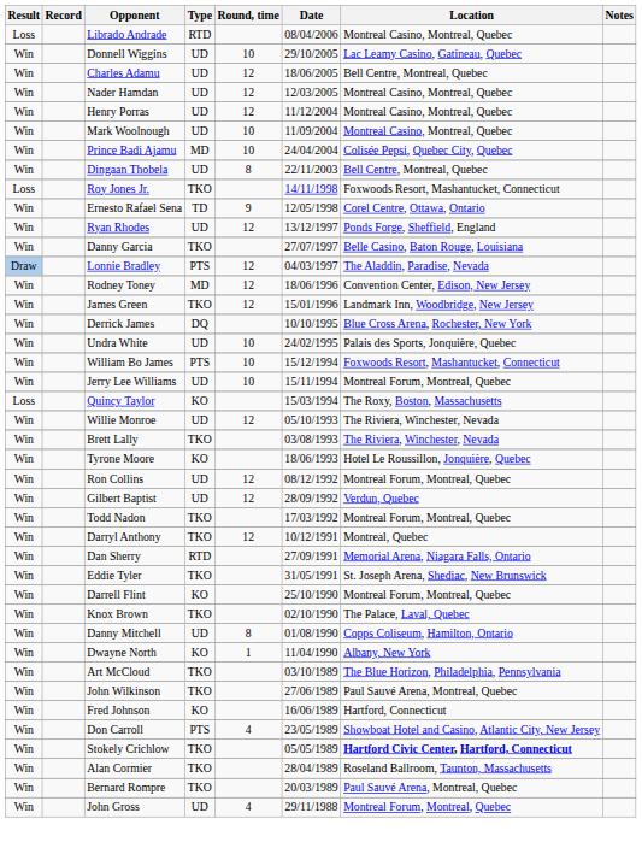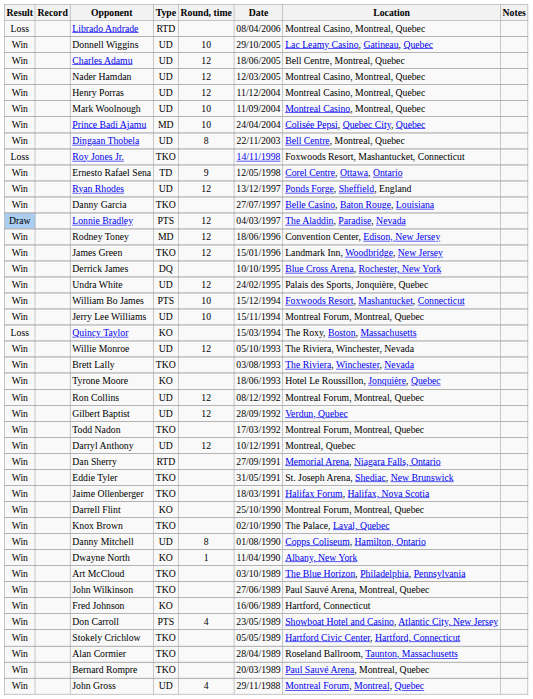 <table class="wikitable" style="text-align:center; font-size:95%">
 <tr>
 <th>Result</th>
 <th>Record</th>
 <th>Opponent</th>
 <th>Type</th>
 <th>Round, time</th>
 <th>Date</th>
 <th>Location</th>
 <th>Notes</th>
 </tr>
 <tr>
 <td>Loss</td>
 <td></td>
 <td align=left> <a href='#'>Librado Andrade</a></td>
 <td>RTD</td>
 <td></td>
 <td>08/04/2006</td>
 <td align=left> Montreal Casino, Montreal, Quebec</td>
 <td align=left></td>
 </tr>
 <tr>
 </tr>
 <tr align=center>
 <td>Win</td>
 <td></td>
 <td align=left> Donnell Wiggins</td>
 <td>UD</td>
 <td>10</td>
 <td>29/10/2005</td>
 <td align=left> <a href='#'>Lac Leamy Casino</a>, <a href='#'>Gatineau</a>, <a href='#'>Quebec</a></td>
 <td align=left></td>
 </tr>
 <tr>
 </tr>
 <tr align=center>
 <td>Win</td>
 <td></td>
 <td align=left> <a href='#'>Charles Adamu</a></td>
 <td>UD</td>
 <td>12</td>
 <td>18/06/2005</td>
 <td align=left> Bell Centre, Montreal, Quebec</td>
 <td align=left></td>
 </tr>
 <tr>
 </tr>
 <tr align=center>
 <td>Win</td>
 <td></td>
 <td align=left> Nader Hamdan</td>
 <td>UD</td>
 <td>12</td>
 <td>12/03/2005</td>
 <td align=left> Montreal Casino, Montreal, Quebec</td>
 <td align=left></td>
 </tr>
 <tr>
 </tr>
 <tr align=center>
 <td>Win</td>
 <td></td>
 <td align=left> Henry Porras</td>
 <td>UD</td>
 <td>12</td>
 <td>11/12/2004</td>
 <td align=left> Montreal Casino, Montreal, Quebec</td>
 <td align=left></td>
 </tr>
 <tr>
 </tr>
 <tr align=center>
 <td>Win</td>
 <td></td>
 <td align=left> Mark Woolnough</td>
 <td>UD</td>
 <td>10</td>
 <td>11/09/2004</td>
 <td align=left> <a href='#'>Montreal Casino</a>, Montreal, Quebec</td>
 <td align=left></td>
 </tr>
 <tr>
 </tr>
 <tr align=center>
 <td>Win</td>
 <td></td>
 <td align=left> <a href='#'>Prince Badi Ajamu</a></td>
 <td>MD</td>
 <td>10</td>
 <td>24/04/2004</td>
 <td align=left> <a href='#'>Colisée Pepsi</a>, <a href='#'>Quebec City</a>, <a href='#'>Quebec</a></td>
 <td align=left></td>
 </tr>
 <tr>
 </tr>
 <tr align=center>
 <td>Win</td>
 <td></td>
 <td align=left> <a href='#'>Dingaan Thobela</a></td>
 <td>UD</td>
 <td>8</td>
 <td>22/11/2003</td>
 <td align=left> <a href='#'>Bell Centre</a>, Montreal, Quebec</td>
 <td align=left></td>
 </tr>
 <tr>
 </tr>
 <tr align=center>
 <td>Loss</td>
 <td></td>
 <td align=left> <a href='#'>Roy Jones Jr.</a></td>
 <td>TKO</td>
 <td></td>
 <td><a href='#'>14/11/1998</a></td>
 <td align=left> Foxwoods Resort, Mashantucket, Connecticut</td>
 <td align=left></td>
 </tr>
 <tr>
 </tr>
 <tr align=center>
 <td>Win</td>
 <td></td>
 <td align=left> Ernesto Rafael Sena</td>
 <td>TD</td>
 <td>9</td>
 <td>12/05/1998</td>
 <td align=left> <a href='#'>Corel Centre</a>, <a href='#'>Ottawa</a>, <a href='#'>Ontario</a></td>
 <td align=left></td>
 </tr>
 <tr>
 </tr>
 <tr align=center>
 <td>Win</td>
 <td></td>
 <td align=left> <a href='#'>Ryan Rhodes</a></td>
 <td>UD</td>
 <td>12</td>
 <td>13/12/1997</td>
 <td align=left> <a href='#'>Ponds Forge</a>, <a href='#'>Sheffield</a>, England</td>
 <td align=left></td>
 </tr>
 <tr>
 </tr>
 <tr align=center>
 <td>Win</td>
 <td></td>
 <td align=left> Danny Garcia</td>
 <td>TKO</td>
 <td></td>
 <td>27/07/1997</td>
 <td align=left> <a href='#'>Belle Casino</a>, <a href='#'>Baton Rouge</a>, <a href='#'>Louisiana</a></td>
 <td align=left></td>
 </tr>
 <tr>
 </tr>
 <tr align=center>
 <td style="background:#abcdef;">Draw</td>
 <td></td>
 <td align=left> <a href='#'>Lonnie Bradley</a></td>
 <td>PTS</td>
 <td>12</td>
 <td>04/03/1997</td>
 <td align=left> <a href='#'>The Aladdin</a>, <a href='#'>Paradise</a>, <a href='#'>Nevada</a></td>
 <td align=left></td>
 </tr>
 <tr>
 </tr>
 <tr align=center>
 <td>Win</td>
 <td></td>
 <td align=left> Rodney Toney</td>
 <td>MD</td>
 <td>12</td>
 <td>18/06/1996</td>
 <td align=left> Convention Center, <a href='#'>Edison, New Jersey</a></td>
 <td align=left></td>
 </tr>
 <tr>
 </tr>
 <tr align=center>
 <td>Win</td>
 <td></td>
 <td align=left> James Green</td>
 <td>TKO</td>
 <td>12</td>
 <td>15/01/1996</td>
 <td align=left> Landmark Inn, <a href='#'>Woodbridge</a>, <a href='#'>New Jersey</a></td>
 <td align=left></td>
 </tr>
 <tr>
 </tr>
 <tr align=center>
 <td>Win</td>
 <td></td>
 <td align=left> Derrick James</td>
 <td>DQ</td>
 <td></td>
 <td>10/10/1995</td>
 <td align=left> <a href='#'>Blue Cross Arena</a>, <a href='#'>Rochester, New York</a></td>
 <td align=left></td>
 </tr>
 <tr>
 </tr>
 <tr align=center>
 <td>Win</td>
 <td></td>
 <td align=left> Undra White</td>
 <td>UD</td>
-<td>10</td>
+<td>12</td>
 <td>24/02/1995</td>
 <td align=left> Palais des Sports, Jonquière, Quebec</td>
 <td align=left></td>
 </tr>
 <tr>
 </tr>
 <tr align=center>
 <td>Win</td>
 <td></td>
 <td align=left> William Bo James</td>
 <td>PTS</td>
 <td>10</td>
 <td>15/12/1994</td>
 <td align=left> <a href='#'>Foxwoods Resort</a>, <a href='#'>Mashantucket</a>, <a href='#'>Connecticut</a></td>
 <td align=left></td>
 </tr>
 <tr>
 </tr>
 <tr align=center>
 <td>Win</td>
 <td></td>
 <td align=left> Jerry Lee Williams</td>
 <td>UD</td>
 <td>10</td>
 <td>15/11/1994</td>
 <td align=left> Montreal Forum, Montreal, Quebec</td>
 <td align=left></td>
 </tr>
 <tr>
 </tr>
 <tr align=center>
 <td>Loss</td>
 <td></td>
 <td align=left> <a href='#'>Quincy Taylor</a></td>
 <td>KO</td>
 <td></td>
 <td>15/03/1994</td>
 <td align=left> The Roxy, <a href='#'>Boston</a>, <a href='#'>Massachusetts</a></td>
 <td align=left></td>
 </tr>
 <tr>
 </tr>
 <tr align=center>
 <td>Win</td>
 <td></td>
 <td align=left> Willie Monroe</td>
 <td>UD</td>
 <td>12</td>
 <td>05/10/1993</td>
 <td align=left> The Riviera, Winchester, Nevada</td>
 <td align=left></td>
 </tr>
 <tr>
 </tr>
 <tr align=center>
 <td>Win</td>
 <td></td>
 <td align=left> Brett Lally</td>
 <td>TKO</td>
 <td></td>
 <td>03/08/1993</td>
 <td align=left> <a href='#'>The Riviera</a>, <a href='#'>Winchester</a>, <a href='#'>Nevada</a></td>
 <td align=left></td>
 </tr>
 <tr>
 </tr>
 <tr align=center>
 <td>Win</td>
 <td></td>
 <td align=left> Tyrone Moore</td>
 <td>KO</td>
 <td></td>
 <td>18/06/1993</td>
 <td align=left> Hotel Le Roussillon, <a href='#'>Jonquière</a>, <a href='#'>Quebec</a></td>
 <td align=left></td>
 </tr>
 <tr>
 </tr>
 <tr align=center>
 <td>Win</td>
 <td></td>
 <td align=left> Ron Collins</td>
 <td>UD</td>
 <td>12</td>
 <td>08/12/1992</td>
 <td align=left> Montreal Forum, Montreal, Quebec</td>
 <td align=left></td>
 </tr>
 <tr>
 </tr>
 <tr align=center>
 <td>Win</td>
 <td></td>
 <td align=left> Gilbert Baptist</td>
 <td>UD</td>
 <td>12</td>
 <td>28/09/1992</td>
 <td align=left> <a href='#'>Verdun, Quebec</a></td>
 <td align=left></td>
 </tr>
 <tr>
 </tr>
 <tr align=center>
 <td>Win</td>
 <td></td>
 <td align=left> Todd Nadon</td>
 <td>TKO</td>
 <td></td>
 <td>17/03/1992</td>
 <td align=left> Montreal Forum, Montreal, Quebec</td>
 <td align=left></td>
 </tr>
 <tr>
 </tr>
 <tr align=center>
 <td>Win</td>
 <td></td>
 <td align=left> Darryl Anthony</td>
-<td>TKO</td>
+<td>UD</td>
 <td>12</td>
 <td>10/12/1991</td>
 <td align=left> Montreal, Quebec</td>
 <td align=left></td>
 </tr>
 <tr>
 </tr>
 <tr align=center>
 <td>Win</td>
 <td></td>
 <td align=left> Dan Sherry</td>
 <td>RTD</td>
 <td></td>
 <td>27/09/1991</td>
 <td align=left> <a href='#'>Memorial Arena</a>, <a href='#'>Niagara Falls, Ontario</a></td>
 <td align=left></td>
 </tr>
 <tr>
 </tr>
 <tr align=center>
 <td>Win</td>
 <td></td>
 <td align=left> Eddie Tyler</td>
 <td>TKO</td>
 <td></td>
 <td>31/05/1991</td>
 <td align=left> St. Joseph Arena, <a href='#'>Shediac</a>, <a href='#'>New Brunswick</a></td>
 <td align=left></td>
 </tr>
 <tr>
+</tr>
+<tr align=center>
+<td>Win</td>
+<td></td>
+<td align=left> Jaime Ollenberger</td>
+<td>TKO</td>
+<td></td>
+<td>18/03/1991</td>
+<td align=left> <a href='#'>Halifax Forum</a>, <a href='#'>Halifax, Nova Scotia</a></td>
+<td align=left></td>
 </tr>
 <tr>
 </tr>
 <tr align=center>
 <td>Win</td>
 <td></td>
 <td align=left> Darrell Flint</td>
 <td>KO</td>
 <td></td>
 <td>25/10/1990</td>
 <td align=left> Montreal Forum, Montreal, Quebec</td>
 <td align=left></td>
 </tr>
 <tr>
 </tr>
 <tr align=center>
 <td>Win</td>
 <td></td>
 <td align=left> Knox Brown</td>
 <td>TKO</td>
 <td></td>
 <td>02/10/1990</td>
 <td align=left> The Palace, <a href='#'>Laval, Quebec</a></td>
 <td align=left></td>
 </tr>
 <tr>
 </tr>
 <tr align=center>
 <td>Win</td>
 <td></td>
 <td align=left> Danny Mitchell</td>
 <td>UD</td>
 <td>8</td>
 <td>01/08/1990</td>
 <td align=left> <a href='#'>Copps Coliseum</a>, <a href='#'>Hamilton, Ontario</a></td>
 <td align=left></td>
 </tr>
 <tr>
 </tr>
 <tr align=center>
 <td>Win</td>
 <td></td>
 <td align=left> Dwayne North</td>
 <td>KO</td>
 <td>1</td>
 <td>11/04/1990</td>
 <td align=left> <a href='#'>Albany, New York</a></td>
 <td align=left></td>
 </tr>
 <tr>
 </tr>
 <tr align=center>
 <td>Win</td>
 <td></td>
 <td align=left> Art McCloud</td>
 <td>TKO</td>
 <td></td>
 <td>03/10/1989</td>
 <td align=left> <a href='#'>The Blue Horizon</a>, <a href='#'>Philadelphia</a>, <a href='#'>Pennsylvania</a></td>
 <td align=left></td>
 </tr>
 <tr>
 </tr>
 <tr align=center>
 <td>Win</td>
 <td></td>
 <td align=left> John Wilkinson</td>
 <td>TKO</td>
 <td></td>
 <td>27/06/1989</td>
 <td align=left> Paul Sauvé Arena, Montreal, Quebec</td>
 <td align=left></td>
 </tr>
 <tr>
 </tr>
 <tr align=center>
 <td>Win</td>
 <td></td>
 <td align=left> Fred Johnson</td>
 <td>KO</td>
 <td></td>
 <td>16/06/1989</td>
 <td align=left> Hartford, Connecticut</td>
 <td align=left></td>
 </tr>
 <tr>
 </tr>
 <tr align=center>
 <td>Win</td>
 <td></td>
 <td align=left> Don Carroll</td>
 <td>PTS</td>
 <td>4</td>
 <td>23/05/1989</td>
 <td align=left> <a href='#'>Showboat Hotel and Casino</a>, <a href='#'>Atlantic City, New Jersey</a></td>
 <td align=left></td>
 </tr>
 <tr>
 </tr>
 <tr align=center>
 <td>Win</td>
 <td></td>
 <td align=left> Stokely Crichlow</td>
 <td>TKO</td>
 <td></td>
 <td>05/05/1989</td>
-<td align=left><strong> <a href='#'>Hartford Civic Center</a>, <a href='#'>Hartford, Connecticut</a></strong></td>
+<td align=left> <a href='#'>Hartford Civic Center</a>, <a href='#'>Hartford, Connecticut</a></td>
 <td align=left></td>
 </tr>
 <tr>
 </tr>
 <tr align=center>
 <td>Win</td>
 <td></td>
 <td align=left> Alan Cormier</td>
 <td>TKO</td>
 <td></td>
 <td>28/04/1989</td>
 <td align=left> Roseland Ballroom, <a href='#'>Taunton, Massachusetts</a></td>
 <td align=left></td>
 </tr>
 <tr>
 </tr>
 <tr align=center>
 <td>Win</td>
 <td></td>
 <td align=left> Bernard Rompre</td>
 <td>TKO</td>
 <td></td>
 <td>20/03/1989</td>
 <td align=left> <a href='#'>Paul Sauvé Arena</a>, Montreal, Quebec</td>
 <td align=left></td>
 </tr>
 <tr>
 </tr>
 <tr align=center>
 <td>Win</td>
 <td></td>
 <td align=left> John Gross</td>
 <td>UD</td>
 <td>4</td>
 <td>29/11/1988</td>
 <td align=left> <a href='#'>Montreal Forum</a>, <a href='#'>Montreal</a>, <a href='#'>Quebec</a></td>
 <td align=left></td>
 </tr>
 </table>
